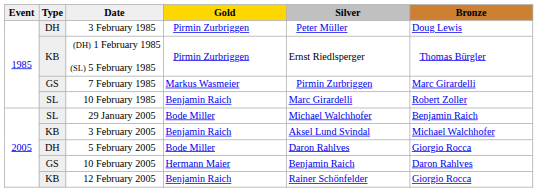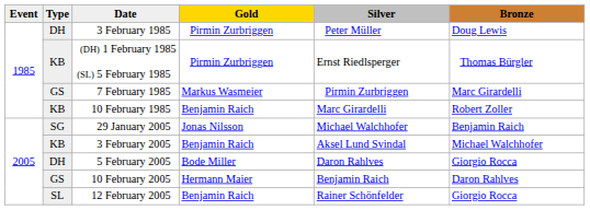 <table class="wikitable plainrowheaders" style="background:#fff; font-size:86%; line-height:15px; border:grey solid 1px; border-collapse:collapse;">
 <tr>
 <th style="background-color: #EFEFEF;" width="40">Event</th>
 <th style="background-color: #EFEFEF;" width="30">Type</th>
 <th style="background-color: #EFEFEF;" width="125">Date</th>
 <th style="background-color: #FFD700;" width="160">Gold</th>
 <th style="background-color: #C0C0C0;" width="160">Silver</th>
 <th style="background-color: #CD7F32;" width="160">Bronze</th>
 </tr>
 <tr>
 <td align=center rowspan=4><a href='#'>1985</a></td>
 <td align=center bgcolor=#EFEFEF>DH</td>
 <td align=right>3 February 1985  </td>
 <td>   <a href='#'>Pirmin Zurbriggen</a></td>
 <td>   <a href='#'>Peter Müller</a></td>
 <td> <a href='#'>Doug Lewis</a></td>
 </tr>
 <tr>
 <td align=center bgcolor=#EFEFEF>KB</td>
 <td align=right><small>(DH)</small> 1 February 1985  <br><small>(SL)</small> 5 February 1985  </td>
 <td>   <a href='#'>Pirmin Zurbriggen</a></td>
 <td> Ernst Riedlsperger</td>
 <td>   <a href='#'>Thomas Bürgler</a></td>
 </tr>
 <tr>
 <td align=center bgcolor=#EFEFEF>GS</td>
 <td align=right>7 February 1985  </td>
 <td> <a href='#'>Markus Wasmeier</a></td>
 <td>   <a href='#'>Pirmin Zurbriggen</a></td>
 <td> <a href='#'>Marc Girardelli</a></td>
 </tr>
 <tr>
-<td align=center bgcolor=#EFEFEF>SL</td>
+<td align=center bgcolor=#EFEFEF>KB</td>
 <td align=right>10 February 1985  </td>
 <td> <a href='#'>Benjamin Raich</a></td>
 <td> <a href='#'>Marc Girardelli</a></td>
 <td> <a href='#'>Robert Zoller</a></td>
 </tr>
 <tr>
 <td align=center rowspan=5><a href='#'>2005</a></td>
-<td align=center bgcolor=#EFEFEF>SL</td>
+<td align=center bgcolor=#EFEFEF>SG</td>
 <td align=right>29 January 2005  </td>
-<td> <a href='#'>Bode Miller</a></td>
+<td> <a href='#'>Jonas Nilsson</a></td>
 <td> <a href='#'>Michael Walchhofer</a></td>
 <td> <a href='#'>Benjamin Raich</a></td>
 </tr>
 <tr>
 <td align=center bgcolor=#EFEFEF>KB</td>
 <td align=right>3 February 2005  </td>
 <td> <a href='#'>Benjamin Raich</a></td>
 <td> <a href='#'>Aksel Lund Svindal</a></td>
 <td> <a href='#'>Michael Walchhofer</a></td>
 </tr>
 <tr>
 <td align=center bgcolor=#EFEFEF>DH</td>
 <td align=right>5 February 2005  </td>
 <td> <a href='#'>Bode Miller</a></td>
 <td> <a href='#'>Daron Rahlves</a></td>
 <td> <a href='#'>Giorgio Rocca</a></td>
 </tr>
 <tr>
 <td align=center bgcolor=#EFEFEF>GS</td>
 <td align=right>10 February 2005  </td>
 <td> <a href='#'>Hermann Maier</a></td>
 <td> <a href='#'>Benjamin Raich</a></td>
 <td> <a href='#'>Daron Rahlves</a></td>
 </tr>
 <tr>
-<td align=center bgcolor=#EFEFEF>KB</td>
+<td align=center bgcolor=#EFEFEF>SL</td>
 <td align=right>12 February 2005  </td>
 <td> <a href='#'>Benjamin Raich</a></td>
 <td> <a href='#'>Rainer Schönfelder</a></td>
 <td> <a href='#'>Giorgio Rocca</a></td>
 </tr>
 </table>
